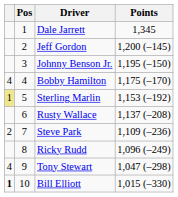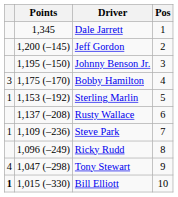 <table class="wikitable" style="font-size: 95%;">
 <tr>
 <th></th>
+<th>Points</th>
+<th>Driver</th>
 <th>Pos</th>
-<th>Driver</th>
-<th>Points</th>
 </tr>
 <tr>
 <td align="left"></td>
+<td style="text-align:center;">1,345</td>
+<td><a href='#'>Dale Jarrett</a></td>
 <td style="text-align:center;">1</td>
-<td><a href='#'>Dale Jarrett</a></td>
-<td style="text-align:center;">1,345</td>
 </tr>
 <tr>
 <td align="left"></td>
+<td style="text-align:center;">1,200 (–145)</td>
+<td><a href='#'>Jeff Gordon</a></td>
 <td style="text-align:center;">2</td>
-<td><a href='#'>Jeff Gordon</a></td>
-<td style="text-align:center;">1,200 (–145)</td>
 </tr>
 <tr>
 <td align="left"></td>
+<td style="text-align:center;">1,195 (–150)</td>
+<td><a href='#'>Johnny Benson Jr.</a></td>
 <td style="text-align:center;">3</td>
-<td><a href='#'>Johnny Benson Jr.</a></td>
-<td style="text-align:center;">1,195 (–150)</td>
+</tr>
+<tr>
+<td align="left"> 3</td>
+<td style="text-align:center;">1,175 (–170)</td>
+<td><a href='#'>Bobby Hamilton</a></td>
+<td style="text-align:center;">4</td>
+</tr>
+<tr>
+<td align="left"> 1</td>
+<td style="text-align:center;">1,153 (–192)</td>
+<td><a href='#'>Sterling Marlin</a></td>
+<td style="text-align:center;">5</td>
+</tr>
+<tr>
+<td align="left"></td>
+<td style="text-align:center;">1,137 (–208)</td>
+<td><a href='#'>Rusty Wallace</a></td>
+<td style="text-align:center;">6</td>
+</tr>
+<tr>
+<td align="left"> 1</td>
+<td style="text-align:center;">1,109 (–236)</td>
+<td><a href='#'>Steve Park</a></td>
+<td style="text-align:center;">7</td>
+</tr>
+<tr>
+<td align="left"></td>
+<td style="text-align:center;">1,096 (–249)</td>
+<td><a href='#'>Ricky Rudd</a></td>
+<td style="text-align:center;">8</td>
 </tr>
 <tr>
 <td align="left"> 4</td>
-<td style="text-align:center;">4</td>
-<td><a href='#'>Bobby Hamilton</a></td>
-<td style="text-align:center;">1,175 (–170)</td>
-</tr>
-<tr>
-<td align="left" style="background: khaki;"> 1</td>
-<td style="text-align:center;">5</td>
-<td><a href='#'>Sterling Marlin</a></td>
-<td style="text-align:center;">1,153 (–192)</td>
-</tr>
-<tr>
-<td align="left"></td>
-<td style="text-align:center;">6</td>
-<td><a href='#'>Rusty Wallace</a></td>
-<td style="text-align:center;">1,137 (–208)</td>
-</tr>
-<tr>
-<td align="left"> 2</td>
-<td style="text-align:center;">7</td>
-<td><a href='#'>Steve Park</a></td>
-<td style="text-align:center;">1,109 (–236)</td>
-</tr>
-<tr>
-<td align="left"></td>
-<td style="text-align:center;">8</td>
-<td><a href='#'>Ricky Rudd</a></td>
-<td style="text-align:center;">1,096 (–249)</td>
-</tr>
-<tr>
-<td align="left"> 4</td>
+<td style="text-align:center;">1,047 (–298)</td>
+<td><a href='#'>Tony Stewart</a></td>
 <td style="text-align:center;">9</td>
-<td><a href='#'>Tony Stewart</a></td>
-<td style="text-align:center;">1,047 (–298)</td>
 </tr>
 <tr>
 <td align="left"><strong> 1</strong></td>
+<td style="text-align:center;">1,015 (–330)</td>
+<td><a href='#'>Bill Elliott</a></td>
 <td style="text-align:center;">10</td>
-<td><a href='#'>Bill Elliott</a></td>
-<td style="text-align:center;">1,015 (–330)</td>
 </tr>
 </table>
